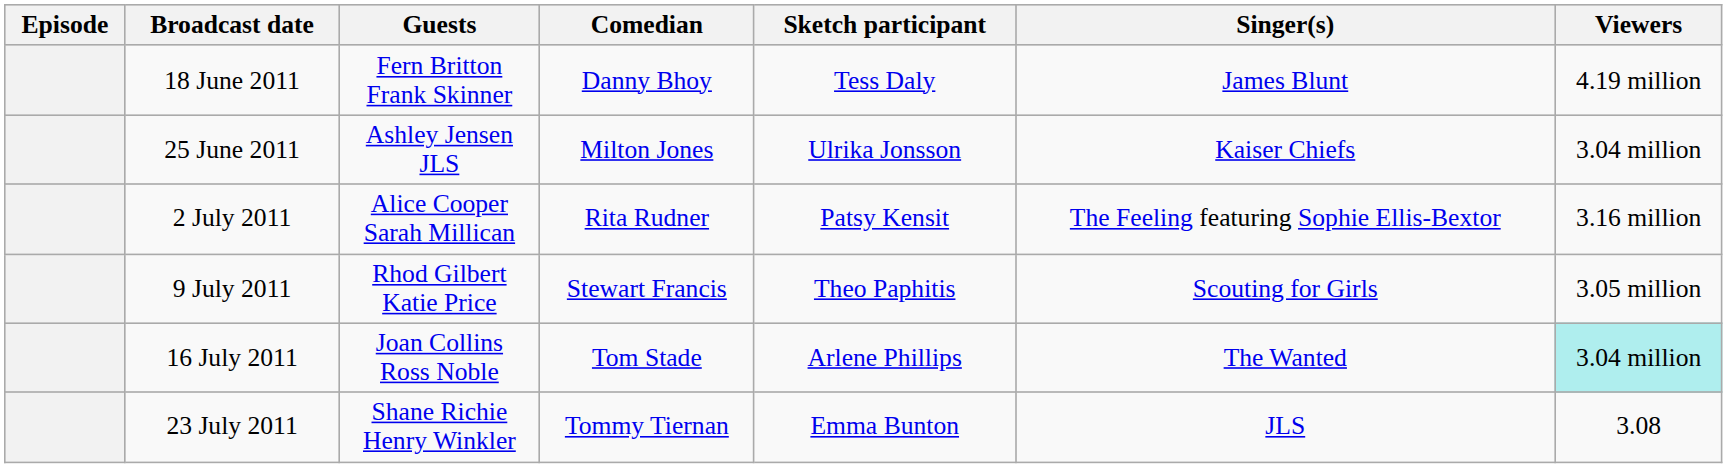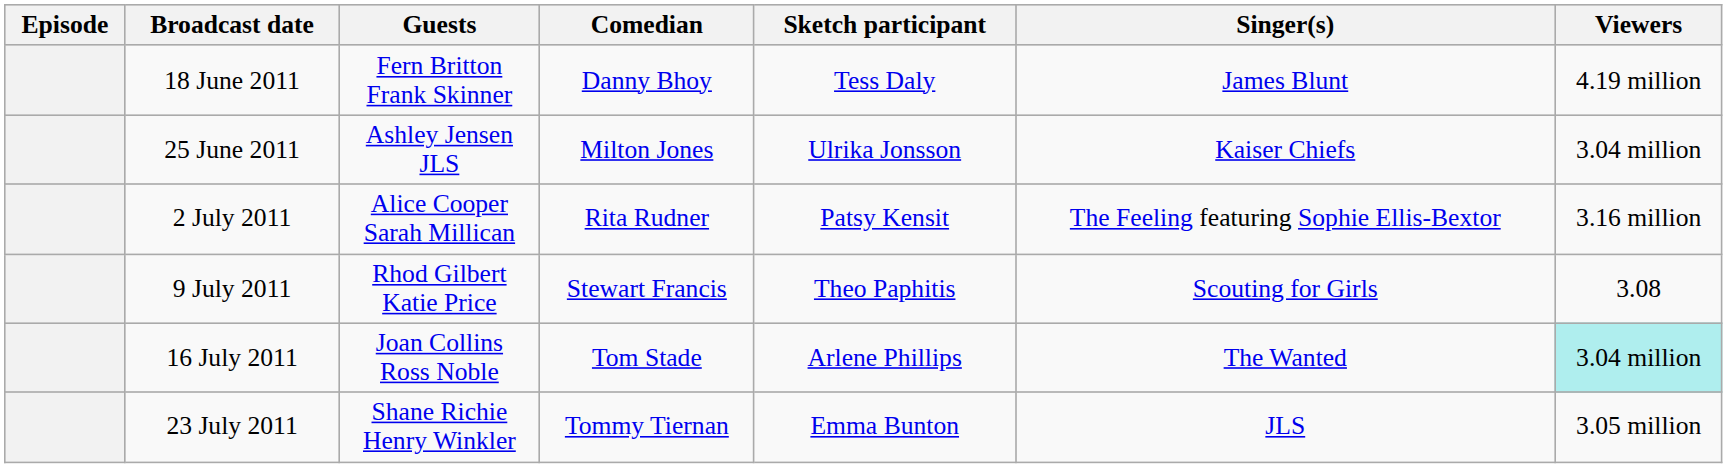 <table class="wikitable plainrowheaders" width="85%" style="text-align:center;">
 <tr>
 <th>Episode</th>
 <th>Broadcast date</th>
 <th>Guests</th>
 <th>Comedian</th>
 <th>Sketch participant</th>
 <th>Singer(s)</th>
 <th>Viewers</th>
 </tr>
 <tr>
 <th scope="row"></th>
 <td>18 June 2011</td>
 <td><a href='#'>Fern Britton</a><br><a href='#'>Frank Skinner</a></td>
 <td><a href='#'>Danny Bhoy</a></td>
 <td><a href='#'>Tess Daly</a></td>
 <td><a href='#'>James Blunt</a></td>
 <td>4.19 million</td>
 </tr>
 <tr>
 <th scope="row"></th>
 <td>25 June 2011</td>
 <td><a href='#'>Ashley Jensen</a><br><a href='#'>JLS</a></td>
 <td><a href='#'>Milton Jones</a></td>
 <td><a href='#'>Ulrika Jonsson</a></td>
 <td><a href='#'>Kaiser Chiefs</a></td>
 <td>3.04 million</td>
 </tr>
 <tr>
 <th scope="row"></th>
 <td>2 July 2011</td>
 <td><a href='#'>Alice Cooper</a><br><a href='#'>Sarah Millican</a></td>
 <td><a href='#'>Rita Rudner</a></td>
 <td><a href='#'>Patsy Kensit</a></td>
 <td><a href='#'>The Feeling</a> featuring <a href='#'>Sophie Ellis-Bextor</a></td>
 <td>3.16 million</td>
 </tr>
 <tr>
 <th scope="row"></th>
 <td>9 July 2011</td>
 <td><a href='#'>Rhod Gilbert</a><br><a href='#'>Katie Price</a></td>
 <td><a href='#'>Stewart Francis</a></td>
 <td><a href='#'>Theo Paphitis</a></td>
 <td><a href='#'>Scouting for Girls</a></td>
-<td>3.05 million</td>
+<td>3.08</td>
 </tr>
 <tr>
 <th scope="row"></th>
 <td>16 July 2011</td>
 <td><a href='#'>Joan Collins</a><br><a href='#'>Ross Noble</a></td>
 <td><a href='#'>Tom Stade</a></td>
 <td><a href='#'>Arlene Phillips</a></td>
 <td><a href='#'>The Wanted</a></td>
 <td style="background: paleturquoise;">3.04 million</td>
 </tr>
 <tr>
 <th scope="row"></th>
 <td>23 July 2011</td>
 <td><a href='#'>Shane Richie</a><br><a href='#'>Henry Winkler</a></td>
 <td><a href='#'>Tommy Tiernan</a></td>
 <td><a href='#'>Emma Bunton</a></td>
 <td><a href='#'>JLS</a></td>
-<td>3.08</td>
+<td>3.05 million</td>
 </tr>
 </table>
